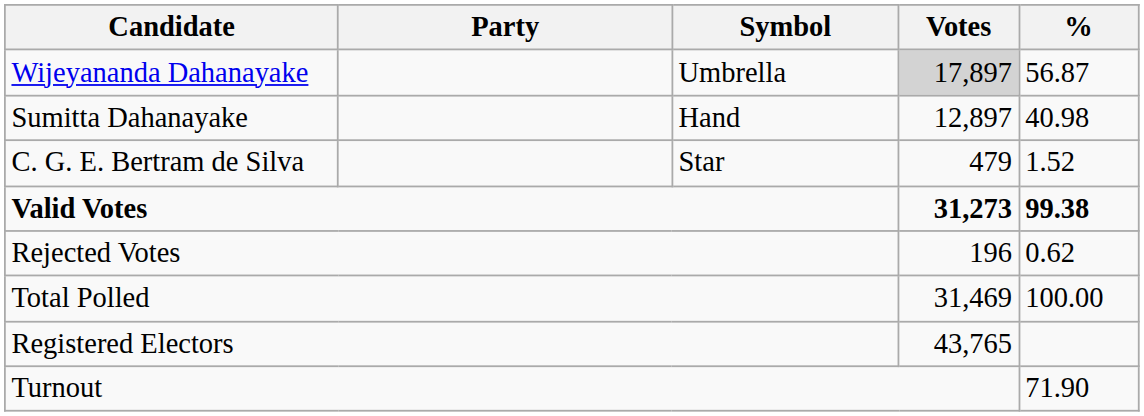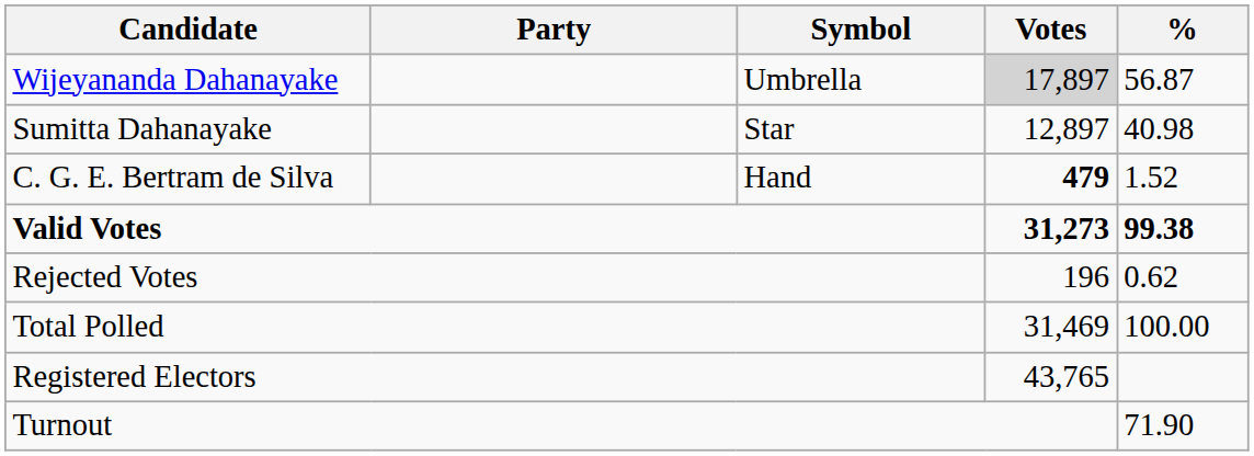 <table class="wikitable" border="1" style="text-align:right;">
 <tr>
 <th align=left width="180">Candidate</th>
 <th align=left width="180">Party</th>
 <th align=left width="120">Symbol</th>
 <th align=left width="60">Votes</th>
 <th align=left width="60">%</th>
 </tr>
 <tr>
 <td align=left><a href='#'>Wijeyananda Dahanayake</a></td>
 <td align=left></td>
 <td align=left>Umbrella</td>
 <td align=right style="background: lightgrey;">17,897</td>
 <td align=left>56.87</td>
 </tr>
 <tr>
 <td align=left>Sumitta Dahanayake</td>
 <td align=left></td>
-<td align=left>Hand</td>
+<td align=left>Star</td>
 <td align=right>12,897</td>
 <td align=left>40.98</td>
 </tr>
 <tr>
 <td align=left>C. G. E. Bertram de Silva</td>
 <td align=left></td>
-<td align=left>Star</td>
-<td align=right>479</td>
+<td align=left>Hand</td>
+<td align=right><strong>479</strong></td>
 <td align=left>1.52</td>
 </tr>
 <tr>
 <td align=left colspan=3><strong>Valid Votes</strong></td>
 <td align=right><strong>31,273</strong></td>
 <td align=left><strong>99.38</strong></td>
 </tr>
 <tr>
 <td align=left colspan=3>Rejected Votes</td>
 <td align=right>196</td>
 <td align=left>0.62</td>
 </tr>
 <tr>
 <td align=left colspan=3>Total Polled</td>
 <td align=right>31,469</td>
 <td align=left>100.00</td>
 </tr>
 <tr>
 <td align=left colspan=3>Registered Electors</td>
 <td align=right>43,765</td>
 <td></td>
 </tr>
 <tr>
 <td align=left colspan=4>Turnout</td>
 <td align=left>71.90</td>
 </tr>
 </table>
